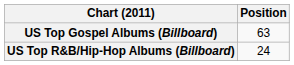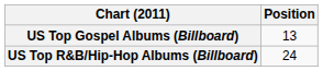 <table class="wikitable sortable plainrowheaders" style="text-align:center">
 <tr>
 <th scope="col">Chart (2011)</th>
 <th scope="col">Position</th>
 </tr>
 <tr>
 <th scope="row">US Top Gospel Albums (<em>Billboard</em>)</th>
-<td>63</td>
+<td>13</td>
 </tr>
 <tr>
 <th scope="row">US Top R&B/Hip-Hop Albums (<em>Billboard</em>)</th>
 <td>24</td>
 </tr>
 </table>
